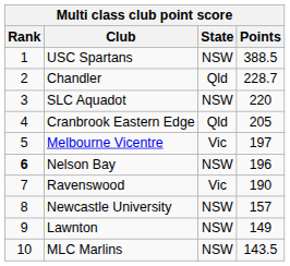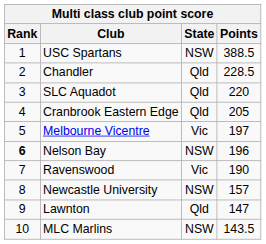 <table class="wikitable" style="text-align:center">
 <tr>
 <th colspan=4>Multi class club point score</th>
 </tr>
 <tr>
 <th>Rank</th>
 <th>Club</th>
 <th>State</th>
 <th>Points</th>
 </tr>
 <tr>
 <td>1</td>
 <td align=left>USC Spartans</td>
 <td>NSW</td>
 <td>388.5</td>
 </tr>
 <tr>
 <td>2</td>
 <td align=left>Chandler</td>
 <td>Qld</td>
-<td>228.7</td>
+<td>228.5</td>
 </tr>
 <tr>
 <td>3</td>
 <td align=left>SLC Aquadot</td>
-<td>NSW</td>
+<td>Qld</td>
 <td>220</td>
 </tr>
 <tr>
 <td>4</td>
 <td align=left>Cranbrook Eastern Edge</td>
 <td>Qld</td>
 <td>205</td>
 </tr>
 <tr>
 <td>5</td>
 <td align=left><a href='#'>Melbourne Vicentre</a></td>
 <td>Vic</td>
 <td>197</td>
 </tr>
 <tr>
 <td><strong>6</strong></td>
 <td align=left>Nelson Bay</td>
 <td>NSW</td>
 <td>196</td>
 </tr>
 <tr>
 <td>7</td>
 <td align=left>Ravenswood</td>
 <td>Vic</td>
 <td>190</td>
 </tr>
 <tr>
 <td>8</td>
 <td align=left>Newcastle University</td>
 <td>NSW</td>
 <td>157</td>
 </tr>
 <tr>
 <td>9</td>
 <td align=left>Lawnton</td>
-<td>NSW</td>
-<td>149</td>
+<td>Qld</td>
+<td>147</td>
 </tr>
 <tr>
 <td>10</td>
 <td align=left>MLC Marlins</td>
 <td>NSW</td>
 <td>143.5</td>
 </tr>
 </table>
